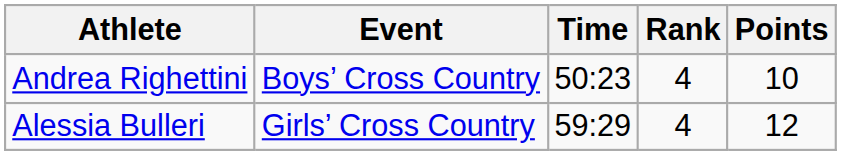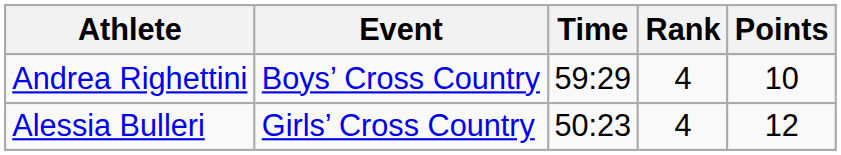 <table class="wikitable" border="1" style="font-size:90%">
 <tr>
 <th>Athlete</th>
 <th>Event</th>
 <th>Time</th>
 <th>Rank</th>
 <th>Points</th>
 </tr>
 <tr>
 <td><a href='#'>Andrea Righettini</a></td>
 <td><a href='#'>Boys’ Cross Country</a></td>
-<td align=center>50:23</td>
+<td align=center>59:29</td>
 <td align=center>4</td>
 <td align=center>10</td>
 </tr>
 <tr>
 <td><a href='#'>Alessia Bulleri</a></td>
 <td><a href='#'>Girls’ Cross Country</a></td>
-<td align=center>59:29</td>
+<td align=center>50:23</td>
 <td align=center>4</td>
 <td align=center>12</td>
 </tr>
 </table>
